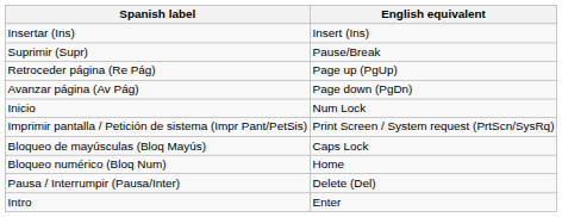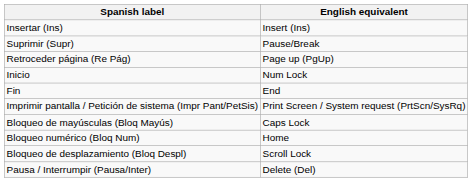 <table class="wikitable">
 <tr>
 <th>Spanish label</th>
 <th>English equivalent</th>
 </tr>
 <tr>
 <td>Insertar (Ins)</td>
 <td>Insert (Ins)</td>
 </tr>
 <tr>
 <td>Suprimir (Supr)</td>
 <td>Pause/Break</td>
 </tr>
 <tr>
 <td>Retroceder página (Re Pág)</td>
 <td>Page up (PgUp)</td>
 </tr>
 <tr>
-<td>Avanzar página (Av Pág)</td>
-<td>Page down (PgDn)</td>
+<td>Inicio</td>
+<td>Num Lock</td>
 </tr>
 <tr>
-<td>Inicio</td>
-<td>Num Lock</td>
+<td>Fin</td>
+<td>End</td>
 </tr>
 <tr>
 <td>Imprimir pantalla / Petición de sistema (Impr Pant/PetSis)</td>
 <td>Print Screen / System request (PrtScn/SysRq)</td>
 </tr>
 <tr>
 <td>Bloqueo de mayúsculas (Bloq Mayús)</td>
 <td>Caps Lock</td>
 </tr>
 <tr>
 <td>Bloqueo numérico (Bloq Num)</td>
 <td>Home</td>
 </tr>
 <tr>
+<td>Bloqueo de desplazamiento (Bloq Despl)</td>
+<td>Scroll Lock</td>
+</tr>
+<tr>
 <td>Pausa / Interrumpir (Pausa/Inter)</td>
 <td>Delete (Del)</td>
 </tr>
-<tr>
-<td>Intro</td>
-<td>Enter</td>
-</tr>
 </table>
